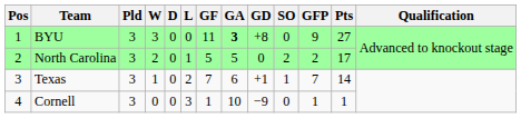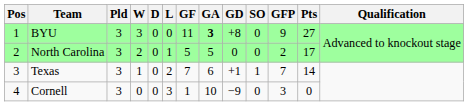 <table class="wikitable" style="text-align:center">
 <tr>
 <th>Pos</th>
 <th>Team</th>
 <th>Pld</th>
 <th>W</th>
 <th>D</th>
 <th>L</th>
 <th>GF</th>
 <th>GA</th>
 <th>GD</th>
 <th>SO</th>
 <th>GFP</th>
 <th>Pts</th>
 <th>Qualification</th>
 </tr>
 <tr bgcolor="#9eff9e">
 <td>1</td>
 <td style="text-align:left">BYU</td>
 <td>3</td>
 <td>3</td>
 <td>0</td>
 <td>0</td>
 <td>11</td>
 <td><strong>3</strong></td>
 <td>+8</td>
 <td>0</td>
 <td>9</td>
 <td>27</td>
 <td rowspan="2">Advanced to knockout stage</td>
 </tr>
 <tr bgcolor="#9eff9e">
 <td>2</td>
 <td style="text-align:left">North Carolina</td>
 <td>3</td>
 <td>2</td>
 <td>0</td>
 <td>1</td>
 <td>5</td>
 <td>5</td>
 <td>0</td>
-<td>2</td>
+<td>0</td>
 <td>2</td>
 <td>17</td>
 </tr>
 <tr>
 <td>3</td>
 <td style="text-align:left">Texas</td>
 <td>3</td>
 <td>1</td>
 <td>0</td>
 <td>2</td>
 <td>7</td>
 <td>6</td>
 <td>+1</td>
 <td>1</td>
 <td>7</td>
 <td>14</td>
 <td rowspan="2"></td>
 </tr>
 <tr>
 <td>4</td>
 <td style="text-align:left">Cornell</td>
 <td>3</td>
 <td>0</td>
 <td>0</td>
 <td>3</td>
 <td>1</td>
 <td>10</td>
 <td>−9</td>
 <td>0</td>
-<td>1</td>
-<td>1</td>
+<td>3</td>
+<td>0</td>
 </tr>
 </table>
